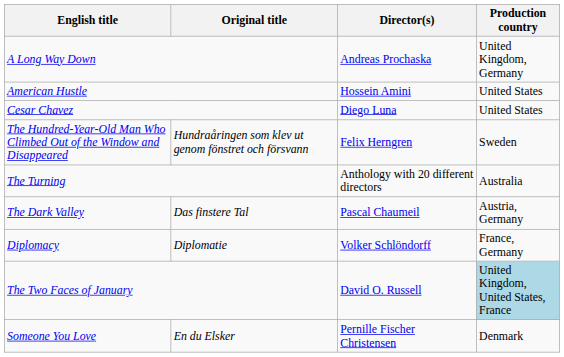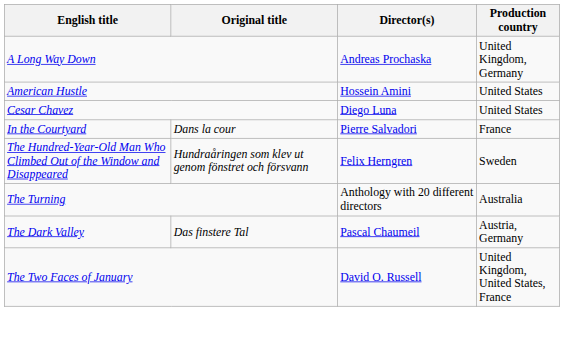 <table class="wikitable" width="85%" cellpadding="5">
 <tr>
 <th scope="col" width="30%">English title</th>
 <th scope="col" width="30%">Original title</th>
 <th scope="col" width="25%">Director(s)</th>
 <th scope="col" width="15%">Production country</th>
 </tr>
 <tr>
 <td colspan="2"><em><a href='#'>A Long Way Down</a></em></td>
 <td><a href='#'>Andreas Prochaska</a></td>
 <td>United Kingdom, Germany</td>
 </tr>
 <tr>
 <td colspan="2"><em><a href='#'>American Hustle</a></em></td>
 <td><a href='#'>Hossein Amini</a></td>
 <td>United States</td>
 </tr>
 <tr>
 <td colspan="2"><em><a href='#'>Cesar Chavez</a></em></td>
 <td><a href='#'>Diego Luna</a></td>
 <td>United States</td>
 </tr>
 <tr>
+<td><em><a href='#'>In the Courtyard</a></em></td>
+<td><em>Dans la cour</em></td>
+<td><a href='#'>Pierre Salvadori</a></td>
+<td>France</td>
+</tr>
+<tr>
 <td><em><a href='#'>The Hundred-Year-Old Man Who Climbed Out of the Window and Disappeared</a></em></td>
 <td><em>Hundraåringen som klev ut genom fönstret och försvann</em></td>
 <td><a href='#'>Felix Herngren</a></td>
 <td>Sweden</td>
 </tr>
 <tr>
 <td colspan="2"><em><a href='#'>The Turning</a></em></td>
 <td>Anthology with 20 different directors</td>
 <td>Australia</td>
 </tr>
 <tr>
 <td><em><a href='#'>The Dark Valley</a></em></td>
 <td><em>Das finstere Tal</em></td>
 <td><a href='#'>Pascal Chaumeil</a></td>
 <td>Austria, Germany</td>
 </tr>
 <tr>
-<td><em><a href='#'>Diplomacy</a></em></td>
-<td><em>Diplomatie</em></td>
-<td><a href='#'>Volker Schlöndorff</a></td>
-<td>France, Germany</td>
-</tr>
-<tr>
 <td colspan="2"><em><a href='#'>The Two Faces of January</a></em></td>
 <td><a href='#'>David O. Russell</a></td>
-<td style="background: lightblue;">United Kingdom, United States, France</td>
-</tr>
-<tr>
-<td><em><a href='#'>Someone You Love</a></em></td>
-<td><em>En du Elsker</em></td>
-<td><a href='#'>Pernille Fischer Christensen</a></td>
-<td>Denmark</td>
+<td>United Kingdom, United States, France</td>
 </tr>
 </table>
